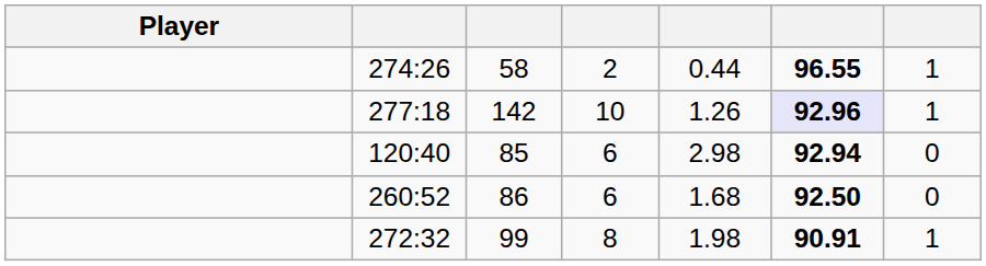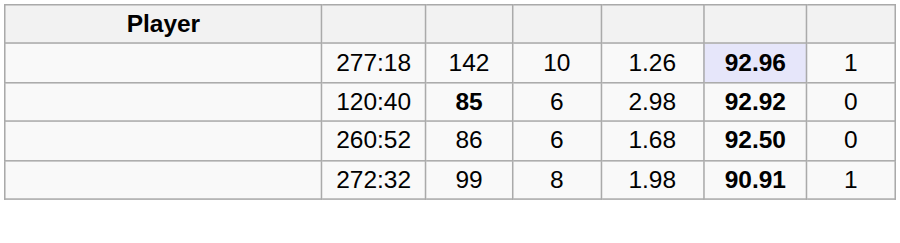 <table class="wikitable sortable" style="text-align:center;">
 <tr>
 <th width="200px">Player</th>
 <th width="60px"></th>
 <th width="50px"></th>
 <th width="50px"></th>
 <th width="60px"></th>
 <th width="60px"></th>
 <th width="50px"></th>
-</tr>
-<tr>
-<td align="left"> </td>
-<td>274:26</td>
-<td>58</td>
-<td>2</td>
-<td>0.44</td>
-<td><strong>96.55</strong></td>
-<td>1</td>
 </tr>
 <tr>
 <td align="left"> </td>
 <td>277:18</td>
 <td>142</td>
 <td>10</td>
 <td>1.26</td>
 <td style="background: lavender;"><strong>92.96</strong></td>
 <td>1</td>
 </tr>
 <tr>
 <td align="left"> </td>
 <td>120:40</td>
-<td>85</td>
+<td><strong>85</strong></td>
 <td>6</td>
 <td>2.98</td>
-<td><strong>92.94</strong></td>
+<td><strong>92.92</strong></td>
 <td>0</td>
 </tr>
 <tr>
 <td align="left"> </td>
 <td>260:52</td>
 <td>86</td>
 <td>6</td>
 <td>1.68</td>
 <td><strong>92.50</strong></td>
 <td>0</td>
 </tr>
 <tr>
 <td align="left"> </td>
 <td>272:32</td>
 <td>99</td>
 <td>8</td>
 <td>1.98</td>
 <td><strong>90.91</strong></td>
 <td>1</td>
 </tr>
 </table>
